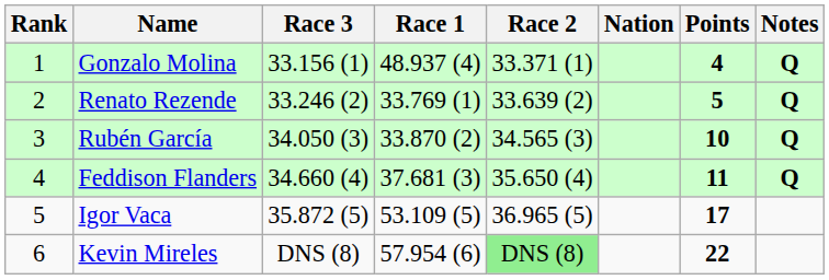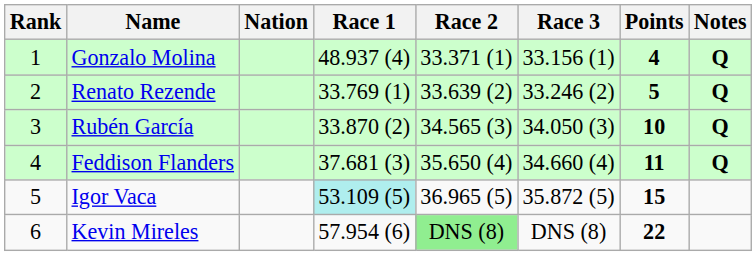 <table class="wikitable sortable" style="text-align:center">
 <tr>
 <th>Rank</th>
 <th>Name</th>
-<th>Race 3</th>
+<th>Nation</th>
 <th>Race 1</th>
 <th>Race 2</th>
-<th>Nation</th>
+<th>Race 3</th>
 <th>Points</th>
 <th>Notes</th>
 </tr>
 <tr bgcolor=ccffcc>
 <td>1</td>
 <td align=left><a href='#'>Gonzalo Molina</a></td>
-<td>33.156 (1)</td>
+<td align=left></td>
 <td>48.937 (4)</td>
 <td>33.371 (1)</td>
-<td align=left></td>
+<td>33.156 (1)</td>
 <td><strong>4</strong></td>
 <td><strong>Q</strong></td>
 </tr>
 <tr bgcolor=ccffcc>
 <td>2</td>
 <td align=left><a href='#'>Renato Rezende</a></td>
-<td>33.246 (2)</td>
+<td align=left></td>
 <td>33.769 (1)</td>
 <td>33.639 (2)</td>
-<td align=left></td>
+<td>33.246 (2)</td>
 <td><strong>5</strong></td>
 <td><strong>Q</strong></td>
 </tr>
 <tr bgcolor=ccffcc>
 <td>3</td>
 <td align=left><a href='#'>Rubén García</a></td>
-<td>34.050 (3)</td>
+<td align=left></td>
 <td>33.870 (2)</td>
 <td>34.565 (3)</td>
-<td align=left></td>
+<td>34.050 (3)</td>
 <td><strong>10</strong></td>
 <td><strong>Q</strong></td>
 </tr>
 <tr bgcolor=ccffcc>
 <td>4</td>
 <td align=left><a href='#'>Feddison Flanders</a></td>
-<td>34.660 (4)</td>
+<td align=left></td>
 <td>37.681 (3)</td>
 <td>35.650 (4)</td>
-<td align=left></td>
+<td>34.660 (4)</td>
 <td><strong>11</strong></td>
 <td><strong>Q</strong></td>
 </tr>
 <tr>
 <td>5</td>
 <td align=left><a href='#'>Igor Vaca</a></td>
+<td align=left></td>
+<td style="background: paleturquoise;">53.109 (5)</td>
+<td>36.965 (5)</td>
 <td>35.872 (5)</td>
-<td>53.109 (5)</td>
-<td>36.965 (5)</td>
-<td align=left></td>
-<td><strong>17</strong></td>
+<td><strong>15</strong></td>
 <td></td>
 </tr>
 <tr>
 <td>6</td>
 <td align=left><a href='#'>Kevin Mireles</a></td>
-<td>DNS (8)</td>
+<td align=left></td>
 <td>57.954 (6)</td>
 <td style="background: lightgreen;">DNS (8)</td>
-<td align=left></td>
+<td>DNS (8)</td>
 <td><strong>22</strong></td>
 <td></td>
 </tr>
 </table>
